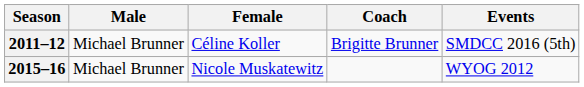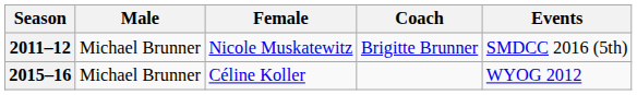 <table class="wikitable">
 <tr>
 <th scope="col">Season</th>
 <th scope="col">Male</th>
 <th scope="col">Female</th>
 <th scope="col">Coach</th>
 <th scope="col">Events</th>
 </tr>
 <tr>
 <th scope="row">2011–12</th>
 <td>Michael Brunner</td>
-<td><a href='#'>Céline Koller</a></td>
+<td><a href='#'>Nicole Muskatewitz</a></td>
 <td><a href='#'>Brigitte Brunner</a></td>
 <td><a href='#'>SMDCC</a> 2016 (5th)</td>
 </tr>
 <tr>
 <th scope="row">2015–16</th>
 <td>Michael Brunner</td>
-<td><a href='#'>Nicole Muskatewitz</a></td>
+<td><a href='#'>Céline Koller</a></td>
 <td></td>
 <td><a href='#'>WYOG 2012</a> </td>
 </tr>
 </table>
